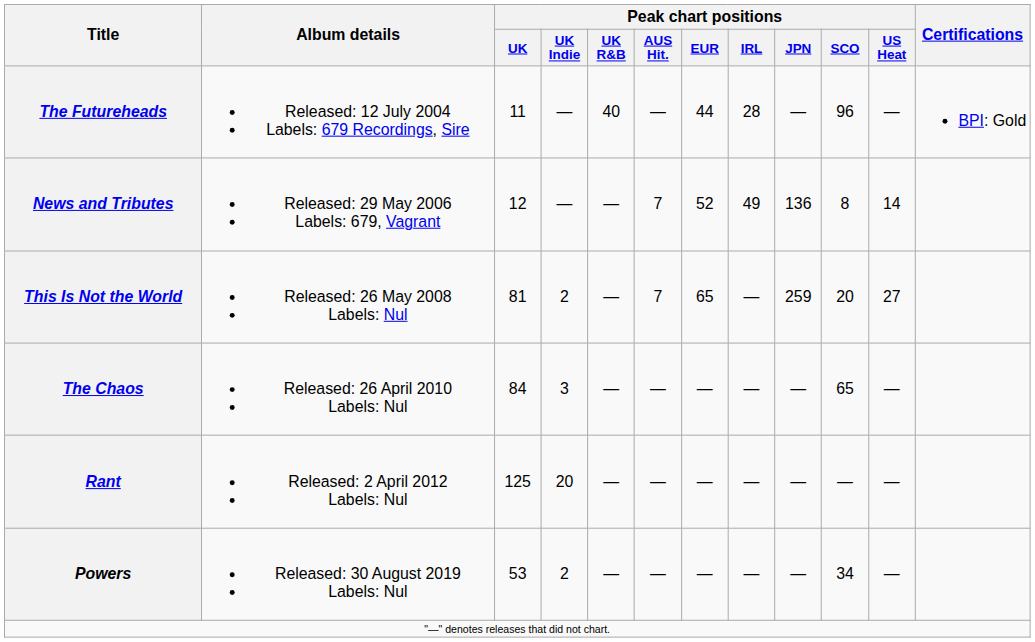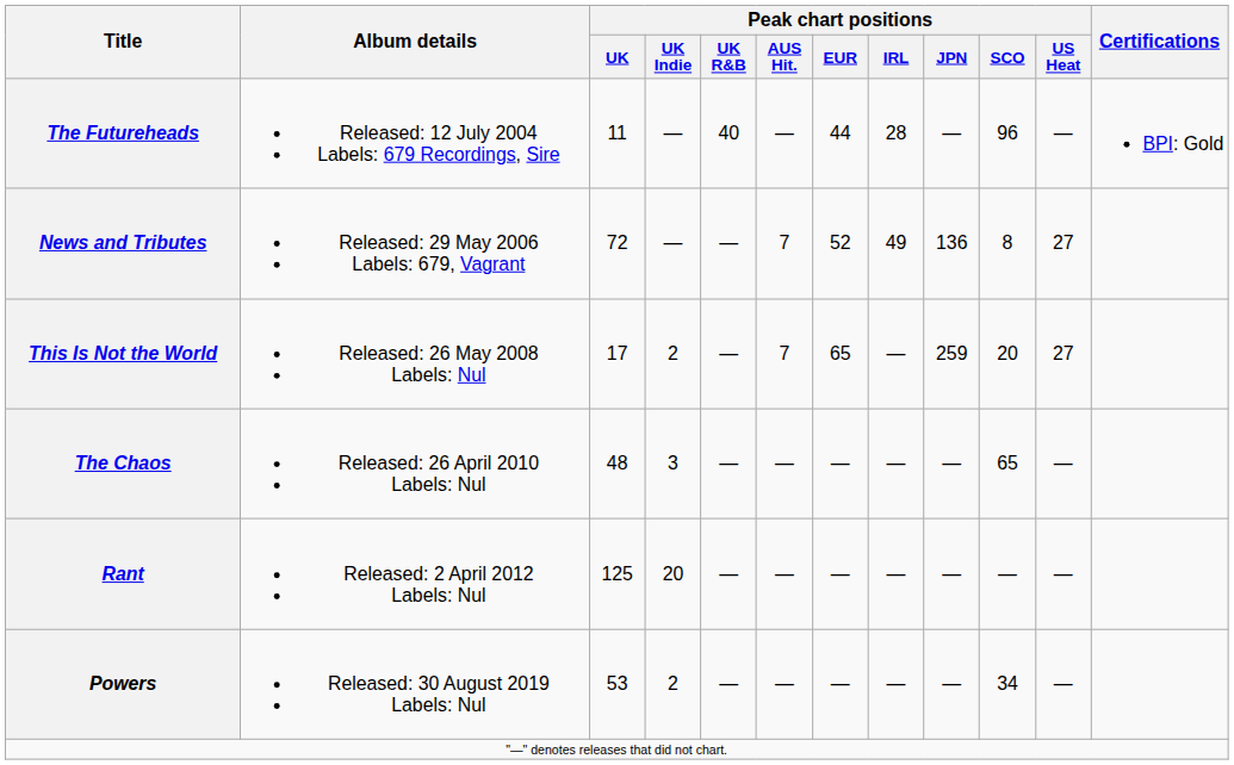 <table class="wikitable plainrowheaders" style="text-align:center;">
 <tr>
 <th scope="col" rowspan="2" style="width:12em;">Title</th>
 <th scope="col" rowspan="2" style="width:18em;">Album details</th>
 <th scope="col" colspan="9">Peak chart positions</th>
 <th scope="col" rowspan="2"><a href='#'>Certifications</a></th>
 </tr>
 <tr>
 <th scope="col" style="width:3em;font-size:85%;"><a href='#'>UK</a><br></th>
 <th scope="col" style="width:3em;font-size:85%;"><a href='#'>UK<br>Indie</a><br></th>
 <th scope="col" style="width:3em;font-size:85%;"><a href='#'>UK<br>R&B</a><br></th>
 <th scope="col" style="width:3em;font-size:85%;"><a href='#'>AUS<br>Hit.</a><br></th>
 <th scope="col" style="width:3em;font-size:85%;"><a href='#'>EUR</a><br></th>
 <th scope="col" style="width:3em;font-size:85%;"><a href='#'>IRL</a><br></th>
 <th scope="col" style="width:3em;font-size:85%;"><a href='#'>JPN</a><br></th>
 <th scope="col" style="width:3em;font-size:85%;"><a href='#'>SCO</a><br></th>
 <th scope="col" style="width:3em;font-size:85%;"><a href='#'>US<br>Heat</a><br></th>
 </tr>
 <tr>
 <th scope="row"><em><a href='#'>The Futureheads</a></em></th>
 <td><br><ul><li>Released: 12 July 2004</li><li>Labels: <a href='#'>679 Recordings</a>, <a href='#'>Sire</a></li></ul></td>
 <td>11</td>
 <td>—</td>
 <td>40</td>
 <td>—</td>
 <td>44</td>
 <td>28</td>
 <td>—</td>
 <td>96</td>
 <td>—</td>
 <td><br><ul><li><a href='#'>BPI</a>: Gold</li></ul></td>
 </tr>
 <tr>
 <th scope="row"><em><a href='#'>News and Tributes</a></em></th>
 <td><br><ul><li>Released: 29 May 2006</li><li>Labels: 679, <a href='#'>Vagrant</a></li></ul></td>
-<td>12</td>
+<td>72</td>
 <td>—</td>
 <td>—</td>
 <td>7</td>
 <td>52</td>
 <td>49</td>
 <td>136</td>
 <td>8</td>
-<td>14</td>
+<td>27</td>
 <td></td>
 </tr>
 <tr>
 <th scope="row"><em><a href='#'>This Is Not the World</a></em></th>
 <td><br><ul><li>Released: 26 May 2008</li><li>Labels: <a href='#'>Nul</a></li></ul></td>
-<td>81</td>
+<td>17</td>
 <td>2</td>
 <td>—</td>
 <td>7</td>
 <td>65</td>
 <td>—</td>
 <td>259</td>
 <td>20</td>
 <td>27</td>
 <td></td>
 </tr>
 <tr>
 <th scope="row"><em><a href='#'>The Chaos</a></em></th>
 <td><br><ul><li>Released: 26 April 2010</li><li>Labels: Nul</li></ul></td>
-<td>84</td>
+<td>48</td>
 <td>3</td>
 <td>—</td>
 <td>—</td>
 <td>—</td>
 <td>—</td>
 <td>—</td>
 <td>65</td>
 <td>—</td>
 <td></td>
 </tr>
 <tr>
 <th scope="row"><em><a href='#'>Rant</a></em></th>
 <td><br><ul><li>Released: 2 April 2012</li><li>Labels: Nul</li></ul></td>
 <td>125</td>
 <td>20</td>
 <td>—</td>
 <td>—</td>
 <td>—</td>
 <td>—</td>
 <td>—</td>
 <td>—</td>
 <td>—</td>
 <td></td>
 </tr>
 <tr>
 <th scope="row"><em>Powers</em></th>
 <td><br><ul><li>Released: 30 August 2019</li><li>Labels: Nul</li></ul></td>
 <td>53</td>
 <td>2</td>
 <td>—</td>
 <td>—</td>
 <td>—</td>
 <td>—</td>
 <td>—</td>
 <td>34</td>
 <td>—</td>
 <td></td>
 </tr>
 <tr>
 <td align="center" colspan="12" style="font-size: 8pt">"—" denotes releases that did not chart.</td>
 </tr>
 </table>
